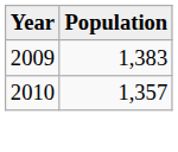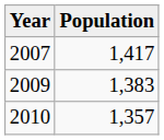 <table class="wikitable floatleft" style="clear:none;">
 <tr>
 <th style="background:#efefef;">Year</th>
 <th style="background:#efefef;">Population</th>
+</tr>
+<tr>
+<td>2007</td>
+<td align="right">1,417</td>
 </tr>
 <tr>
 <td>2009</td>
 <td align="right">1,383</td>
 </tr>
 <tr>
 <td>2010</td>
 <td align="right">1,357</td>
 </tr>
 </table>
